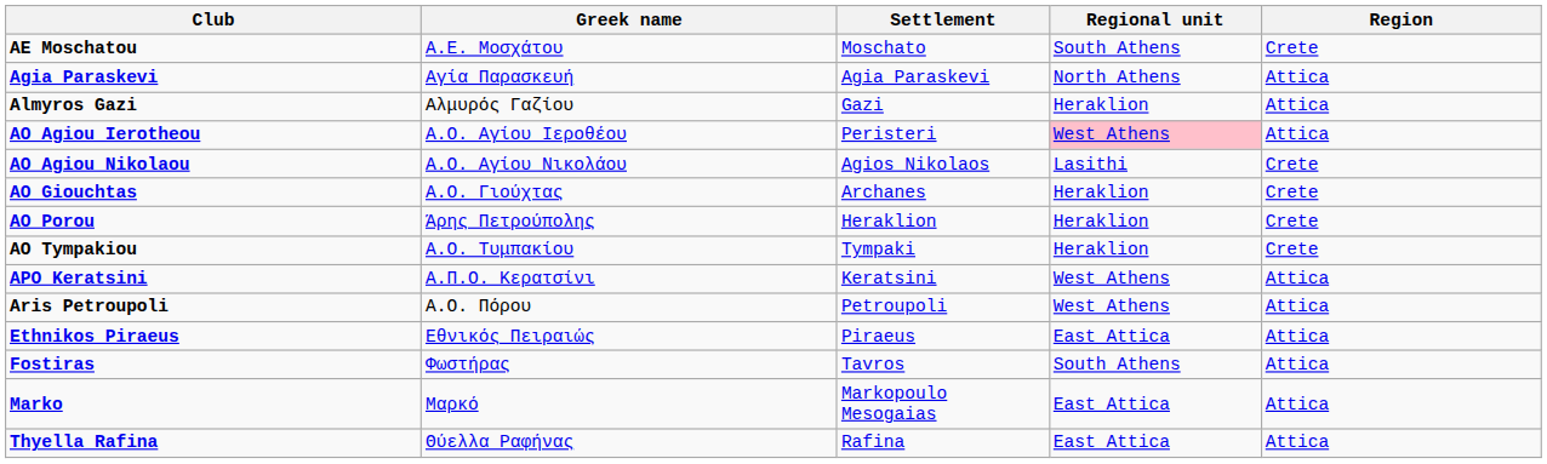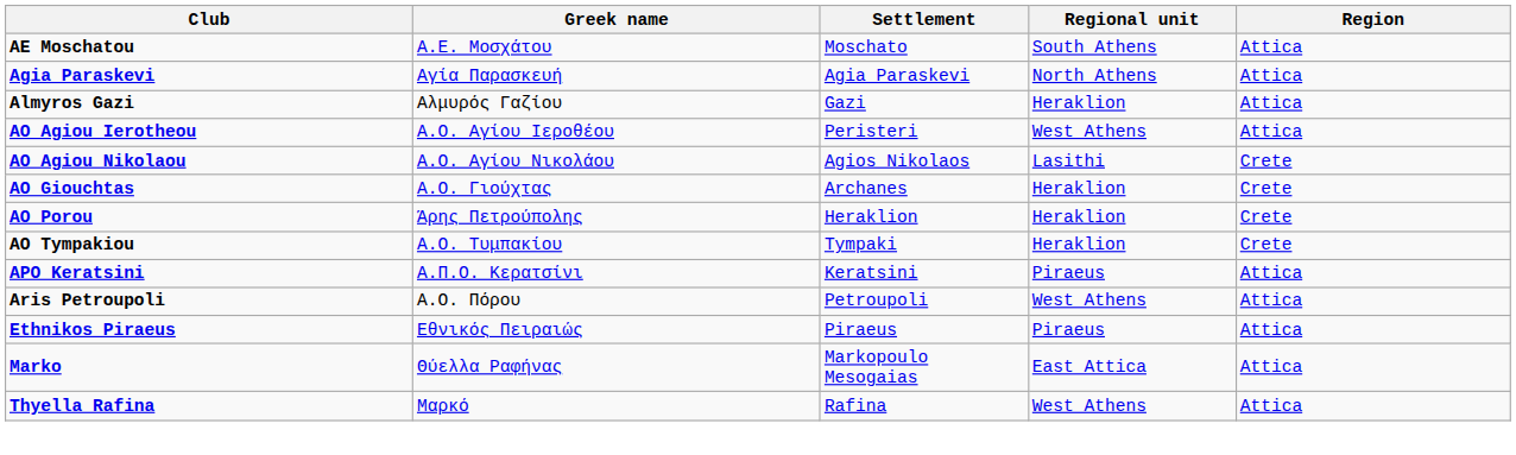 <table class="wikitable sortable">
 <tr>
 <th width="300px">Club</th>
 <th width="300px">Greek name</th>
 <th width="150px">Settlement</th>
 <th width="150px">Regional unit</th>
 <th width="200px">Region</th>
 </tr>
 <tr>
 <td><strong>AE Moschatou</strong></td>
 <td><a href='#'>Α.Ε. Μοσχάτου</a></td>
 <td><a href='#'>Moschato</a></td>
 <td><a href='#'>South Athens</a></td>
-<td><a href='#'>Crete</a></td>
+<td><a href='#'>Attica</a></td>
 </tr>
 <tr>
 <td><strong><a href='#'>Agia Paraskevi</a></strong></td>
 <td><a href='#'>Αγία Παρασκευή</a></td>
 <td><a href='#'>Agia Paraskevi</a></td>
 <td><a href='#'>North Athens</a></td>
 <td><a href='#'>Attica</a></td>
 </tr>
 <tr>
 <td><strong>Almyros Gazi</strong></td>
 <td>Αλμυρός Γαζίου</td>
 <td><a href='#'>Gazi</a></td>
 <td><a href='#'>Heraklion</a></td>
 <td><a href='#'>Attica</a></td>
 </tr>
 <tr>
 <td><strong><a href='#'>AO Agiou Ierotheou</a></strong></td>
 <td><a href='#'>Α.Ο. Αγίου Ιεροθέου</a></td>
 <td><a href='#'>Peristeri</a></td>
-<td style="background: pink;"><a href='#'>West Athens</a></td>
+<td><a href='#'>West Athens</a></td>
 <td><a href='#'>Attica</a></td>
 </tr>
 <tr>
 <td><strong><a href='#'>AO Agiou Nikolaou</a></strong></td>
 <td><a href='#'>Α.Ο. Αγίου Νικολάου</a></td>
 <td><a href='#'>Agios Nikolaos</a></td>
 <td><a href='#'>Lasithi</a></td>
 <td><a href='#'>Crete</a></td>
 </tr>
 <tr>
 <td><strong><a href='#'>AO Giouchtas</a></strong></td>
 <td><a href='#'>Α.Ο. Γιούχτας</a></td>
 <td><a href='#'>Archanes</a></td>
 <td><a href='#'>Heraklion</a></td>
 <td><a href='#'>Crete</a></td>
 </tr>
 <tr>
 <td><strong><a href='#'>AO Porou</a></strong></td>
 <td><a href='#'>Άρης Πετρούπολης</a></td>
 <td><a href='#'>Heraklion</a></td>
 <td><a href='#'>Heraklion</a></td>
 <td><a href='#'>Crete</a></td>
 </tr>
 <tr>
 <td><strong>AO Tympakiou</strong></td>
 <td><a href='#'>Α.Ο. Τυμπακίου</a></td>
 <td><a href='#'>Tympaki</a></td>
 <td><a href='#'>Heraklion</a></td>
 <td><a href='#'>Crete</a></td>
 </tr>
 <tr>
 <td><strong><a href='#'>APO Keratsini</a></strong></td>
 <td><a href='#'>Α.Π.Ο. Κερατσίνι</a></td>
 <td><a href='#'>Keratsini</a></td>
-<td><a href='#'>West Athens</a></td>
+<td><a href='#'>Piraeus</a></td>
 <td><a href='#'>Attica</a></td>
 </tr>
 <tr>
 <td><strong>Aris Petroupoli</strong></td>
 <td>Α.Ο. Πόρου</td>
 <td><a href='#'>Petroupoli</a></td>
 <td><a href='#'>West Athens</a></td>
 <td><a href='#'>Attica</a></td>
 </tr>
 <tr>
 <td><strong><a href='#'>Ethnikos Piraeus</a></strong></td>
 <td><a href='#'>Εθνικός Πειραιώς</a></td>
 <td><a href='#'>Piraeus</a></td>
-<td><a href='#'>East Attica</a></td>
-<td><a href='#'>Attica</a></td>
-</tr>
-<tr>
-<td><strong><a href='#'>Fostiras</a></strong></td>
-<td><a href='#'>Φωστήρας</a></td>
-<td><a href='#'>Tavros</a></td>
-<td><a href='#'>South Athens</a></td>
+<td><a href='#'>Piraeus</a></td>
 <td><a href='#'>Attica</a></td>
 </tr>
 <tr>
 <td><strong><a href='#'>Marko</a></strong></td>
-<td><a href='#'>Μαρκό</a></td>
+<td><a href='#'>Θύελλα Ραφήνας</a></td>
 <td><a href='#'>Markopoulo Mesogaias</a></td>
 <td><a href='#'>East Attica</a></td>
 <td><a href='#'>Attica</a></td>
 </tr>
 <tr>
 <td><strong><a href='#'>Thyella Rafina</a></strong></td>
-<td><a href='#'>Θύελλα Ραφήνας</a></td>
+<td><a href='#'>Μαρκό</a></td>
 <td><a href='#'>Rafina</a></td>
-<td><a href='#'>East Attica</a></td>
+<td><a href='#'>West Athens</a></td>
 <td><a href='#'>Attica</a></td>
 </tr>
 </table>
